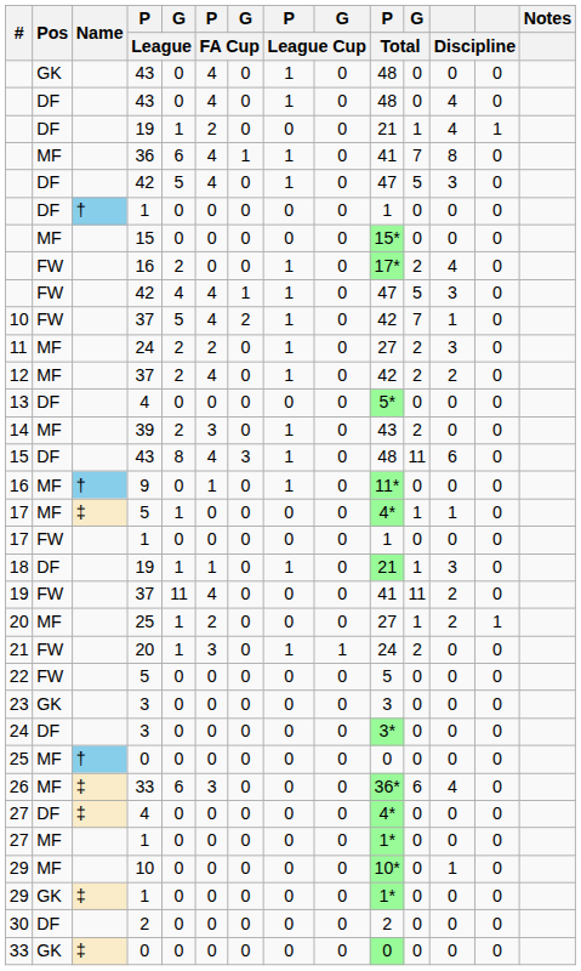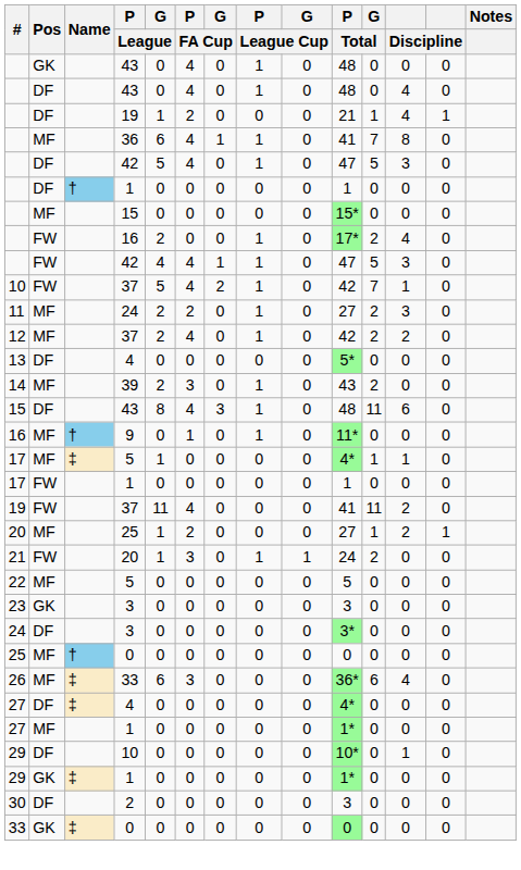 <table class="wikitable sortable" style="text-align:center">
 <tr>
 <th rowspan="2">#</th>
 <th rowspan="2">Pos</th>
 <th rowspan="2">Name</th>
 <th>P</th>
 <th>G</th>
 <th>P</th>
 <th>G</th>
 <th>P</th>
 <th>G</th>
 <th>P</th>
 <th>G</th>
 <th></th>
 <th></th>
 <th class="unsortable">Notes</th>
 </tr>
 <tr class="unsortable">
 <th colspan="2">League</th>
 <th colspan="2">FA Cup</th>
 <th colspan="2">League Cup</th>
 <th colspan="2">Total</th>
 <th colspan="2">Discipline</th>
 <th></th>
 </tr>
 <tr>
 <td align="left"></td>
 <td align="left">GK</td>
 <td align="left"></td>
 <td>43</td>
 <td>0</td>
 <td>4</td>
 <td>0</td>
 <td>1</td>
 <td>0</td>
 <td>48</td>
 <td>0</td>
 <td>0</td>
 <td>0</td>
 <td></td>
 </tr>
 <tr>
 <td align="left"></td>
 <td align="left">DF</td>
 <td align="left"></td>
 <td>43</td>
 <td>0</td>
 <td>4</td>
 <td>0</td>
 <td>1</td>
 <td>0</td>
 <td>48</td>
 <td>0</td>
 <td>4</td>
 <td>0</td>
 <td></td>
 </tr>
 <tr>
 <td align="left"></td>
 <td align="left">DF</td>
 <td align="left"></td>
 <td>19</td>
 <td>1</td>
 <td>2</td>
 <td>0</td>
 <td>0</td>
 <td>0</td>
 <td>21</td>
 <td>1</td>
 <td>4</td>
 <td>1</td>
 <td></td>
 </tr>
 <tr>
 <td align="left"></td>
 <td align="left">MF</td>
 <td align="left"></td>
 <td>36</td>
 <td>6</td>
 <td>4</td>
 <td>1</td>
 <td>1</td>
 <td>0</td>
 <td>41</td>
 <td>7</td>
 <td>8</td>
 <td>0</td>
 <td></td>
 </tr>
 <tr>
 <td align="left"></td>
 <td align="left">DF</td>
 <td align="left"></td>
 <td>42</td>
 <td>5</td>
 <td>4</td>
 <td>0</td>
 <td>1</td>
 <td>0</td>
 <td>47</td>
 <td>5</td>
 <td>3</td>
 <td>0</td>
 <td></td>
 </tr>
 <tr>
 <td align="left"></td>
 <td align="left">DF</td>
 <td style="background:skyBlue; text-align:left;">†</td>
 <td>1</td>
 <td>0</td>
 <td>0</td>
 <td>0</td>
 <td>0</td>
 <td>0</td>
 <td>1</td>
 <td>0</td>
 <td>0</td>
 <td>0</td>
 <td></td>
 </tr>
 <tr>
 <td align="left"></td>
 <td align="left">MF</td>
 <td align="left"></td>
 <td>15</td>
 <td>0</td>
 <td>0</td>
 <td>0</td>
 <td>0</td>
 <td>0</td>
 <td style="background:#98FB98">15*</td>
 <td>0</td>
 <td>0</td>
 <td>0</td>
 <td></td>
 </tr>
 <tr>
 <td align="left"></td>
 <td align="left">FW</td>
 <td align="left"></td>
 <td>16</td>
 <td>2</td>
 <td>0</td>
 <td>0</td>
 <td>1</td>
 <td>0</td>
 <td style="background:#98FB98">17*</td>
 <td>2</td>
 <td>4</td>
 <td>0</td>
 <td></td>
 </tr>
 <tr>
 <td align="left"></td>
 <td align="left">FW</td>
 <td align="left"></td>
 <td>42</td>
 <td>4</td>
 <td>4</td>
 <td>1</td>
 <td>1</td>
 <td>0</td>
 <td>47</td>
 <td>5</td>
 <td>3</td>
 <td>0</td>
 <td></td>
 </tr>
 <tr>
 <td align="left">10</td>
 <td align="left">FW</td>
 <td align="left"></td>
 <td>37</td>
 <td>5</td>
 <td>4</td>
 <td>2</td>
 <td>1</td>
 <td>0</td>
 <td>42</td>
 <td>7</td>
 <td>1</td>
 <td>0</td>
 <td></td>
 </tr>
 <tr>
 <td align="left">11</td>
 <td align="left">MF</td>
 <td align="left"></td>
 <td>24</td>
 <td>2</td>
 <td>2</td>
 <td>0</td>
 <td>1</td>
 <td>0</td>
 <td>27</td>
 <td>2</td>
 <td>3</td>
 <td>0</td>
 <td></td>
 </tr>
 <tr>
 <td align="left">12</td>
 <td align="left">MF</td>
 <td align="left"></td>
 <td>37</td>
 <td>2</td>
 <td>4</td>
 <td>0</td>
 <td>1</td>
 <td>0</td>
 <td>42</td>
 <td>2</td>
 <td>2</td>
 <td>0</td>
 <td></td>
 </tr>
 <tr>
 <td align="left">13</td>
 <td align="left">DF</td>
 <td align="left"></td>
 <td>4</td>
 <td>0</td>
 <td>0</td>
 <td>0</td>
 <td>0</td>
 <td>0</td>
 <td style="background:#98FB98">5*</td>
 <td>0</td>
 <td>0</td>
 <td>0</td>
 <td></td>
 </tr>
 <tr>
 <td align="left">14</td>
 <td align="left">MF</td>
 <td align="left"></td>
 <td>39</td>
 <td>2</td>
 <td>3</td>
 <td>0</td>
 <td>1</td>
 <td>0</td>
 <td>43</td>
 <td>2</td>
 <td>0</td>
 <td>0</td>
 <td></td>
 </tr>
 <tr>
 <td align="left">15</td>
 <td align="left">DF</td>
 <td align="left"></td>
 <td>43</td>
 <td>8</td>
 <td>4</td>
 <td>3</td>
 <td>1</td>
 <td>0</td>
 <td>48</td>
 <td>11</td>
 <td>6</td>
 <td>0</td>
 <td></td>
 </tr>
 <tr>
 <td align="left">16</td>
 <td align="left">MF</td>
 <td style="background:skyBlue; text-align:left;">†</td>
 <td>9</td>
 <td>0</td>
 <td>1</td>
 <td>0</td>
 <td>1</td>
 <td>0</td>
 <td style="background:#98FB98">11*</td>
 <td>0</td>
 <td>0</td>
 <td>0</td>
 <td></td>
 </tr>
 <tr>
 <td align="left">17</td>
 <td align="left">MF</td>
 <td style="background:#faecc8; text-align:left;">‡</td>
 <td>5</td>
 <td>1</td>
 <td>0</td>
 <td>0</td>
 <td>0</td>
 <td>0</td>
 <td style="background:#98FB98">4*</td>
 <td>1</td>
 <td>1</td>
 <td>0</td>
 <td></td>
 </tr>
 <tr>
 <td align="left">17</td>
 <td align="left">FW</td>
 <td align="left"></td>
 <td>1</td>
 <td>0</td>
 <td>0</td>
 <td>0</td>
 <td>0</td>
 <td>0</td>
 <td>1</td>
 <td>0</td>
 <td>0</td>
 <td>0</td>
 <td></td>
 </tr>
 <tr>
-<td align="left">18</td>
-<td align="left">DF</td>
-<td align="left"></td>
-<td>19</td>
-<td>1</td>
-<td>1</td>
-<td>0</td>
-<td>1</td>
-<td>0</td>
-<td style="background:#98FB98">21</td>
-<td>1</td>
-<td>3</td>
-<td>0</td>
-<td></td>
-</tr>
-<tr>
 <td align="left">19</td>
 <td align="left">FW</td>
 <td align="left"></td>
 <td>37</td>
 <td>11</td>
 <td>4</td>
 <td>0</td>
 <td>0</td>
 <td>0</td>
 <td>41</td>
 <td>11</td>
 <td>2</td>
 <td>0</td>
 <td></td>
 </tr>
 <tr>
 <td align="left">20</td>
 <td align="left">MF</td>
 <td align="left"></td>
 <td>25</td>
 <td>1</td>
 <td>2</td>
 <td>0</td>
 <td>0</td>
 <td>0</td>
 <td>27</td>
 <td>1</td>
 <td>2</td>
 <td>1</td>
 <td></td>
 </tr>
 <tr>
 <td align="left">21</td>
 <td align="left">FW</td>
 <td align="left"></td>
 <td>20</td>
 <td>1</td>
 <td>3</td>
 <td>0</td>
 <td>1</td>
 <td>1</td>
 <td>24</td>
 <td>2</td>
 <td>0</td>
 <td>0</td>
 <td></td>
 </tr>
 <tr>
 <td align="left">22</td>
-<td align="left">FW</td>
+<td align="left">MF</td>
 <td align="left"></td>
 <td>5</td>
 <td>0</td>
 <td>0</td>
 <td>0</td>
 <td>0</td>
 <td>0</td>
 <td>5</td>
 <td>0</td>
 <td>0</td>
 <td>0</td>
 <td></td>
 </tr>
 <tr>
 <td align="left">23</td>
 <td align="left">GK</td>
 <td align="left"></td>
 <td>3</td>
 <td>0</td>
 <td>0</td>
 <td>0</td>
 <td>0</td>
 <td>0</td>
 <td>3</td>
 <td>0</td>
 <td>0</td>
 <td>0</td>
 <td></td>
 </tr>
 <tr>
 <td align="left">24</td>
 <td align="left">DF</td>
 <td align="left"></td>
 <td>3</td>
 <td>0</td>
 <td>0</td>
 <td>0</td>
 <td>0</td>
 <td>0</td>
 <td style="background:#98FB98">3*</td>
 <td>0</td>
 <td>0</td>
 <td>0</td>
 <td></td>
 </tr>
 <tr>
 <td align="left">25</td>
 <td align="left">MF</td>
 <td style="background:skyBlue; text-align:left;">†</td>
 <td>0</td>
 <td>0</td>
 <td>0</td>
 <td>0</td>
 <td>0</td>
 <td>0</td>
 <td>0</td>
 <td>0</td>
 <td>0</td>
 <td>0</td>
 <td></td>
 </tr>
 <tr>
 <td align="left">26</td>
 <td align="left">MF</td>
 <td style="background:#faecc8; text-align:left;">‡</td>
 <td>33</td>
 <td>6</td>
 <td>3</td>
 <td>0</td>
 <td>0</td>
 <td>0</td>
 <td style="background:#98FB98">36*</td>
 <td>6</td>
 <td>4</td>
 <td>0</td>
 <td></td>
 </tr>
 <tr>
 <td align="left">27</td>
 <td align="left">DF</td>
 <td style="background:#faecc8; text-align:left;">‡</td>
 <td>4</td>
 <td>0</td>
 <td>0</td>
 <td>0</td>
 <td>0</td>
 <td>0</td>
 <td style="background:#98FB98">4*</td>
 <td>0</td>
 <td>0</td>
 <td>0</td>
 <td></td>
 </tr>
 <tr>
 <td align="left">27</td>
 <td align="left">MF</td>
 <td style="text-align:left;"></td>
 <td>1</td>
 <td>0</td>
 <td>0</td>
 <td>0</td>
 <td>0</td>
 <td>0</td>
 <td style="background:#98FB98">1*</td>
 <td>0</td>
 <td>0</td>
 <td>0</td>
 <td></td>
 </tr>
 <tr>
 <td align="left">29</td>
-<td align="left">MF</td>
+<td align="left">DF</td>
 <td align="left"></td>
 <td>10</td>
 <td>0</td>
 <td>0</td>
 <td>0</td>
 <td>0</td>
 <td>0</td>
 <td style="background:#98FB98">10*</td>
 <td>0</td>
 <td>1</td>
 <td>0</td>
 <td></td>
 </tr>
 <tr>
 <td align="left">29</td>
 <td align="left">GK</td>
 <td style="background:#faecc8; text-align:left;">‡</td>
 <td>1</td>
 <td>0</td>
 <td>0</td>
 <td>0</td>
 <td>0</td>
 <td>0</td>
 <td style="background:#98FB98">1*</td>
 <td>0</td>
 <td>0</td>
 <td>0</td>
 <td></td>
 </tr>
 <tr>
 <td align="left">30</td>
 <td align="left">DF</td>
 <td align="left"></td>
 <td>2</td>
 <td>0</td>
 <td>0</td>
 <td>0</td>
 <td>0</td>
 <td>0</td>
-<td>2</td>
+<td>3</td>
 <td>0</td>
 <td>0</td>
 <td>0</td>
 <td></td>
 </tr>
 <tr>
 <td align="left">33</td>
 <td align="left">GK</td>
 <td style="background:#faecc8; text-align:left;">‡</td>
 <td>0</td>
 <td>0</td>
 <td>0</td>
 <td>0</td>
 <td>0</td>
 <td>0</td>
 <td style="background:#98FB98">0</td>
 <td>0</td>
 <td>0</td>
 <td>0</td>
 <td></td>
 </tr>
 </table>
